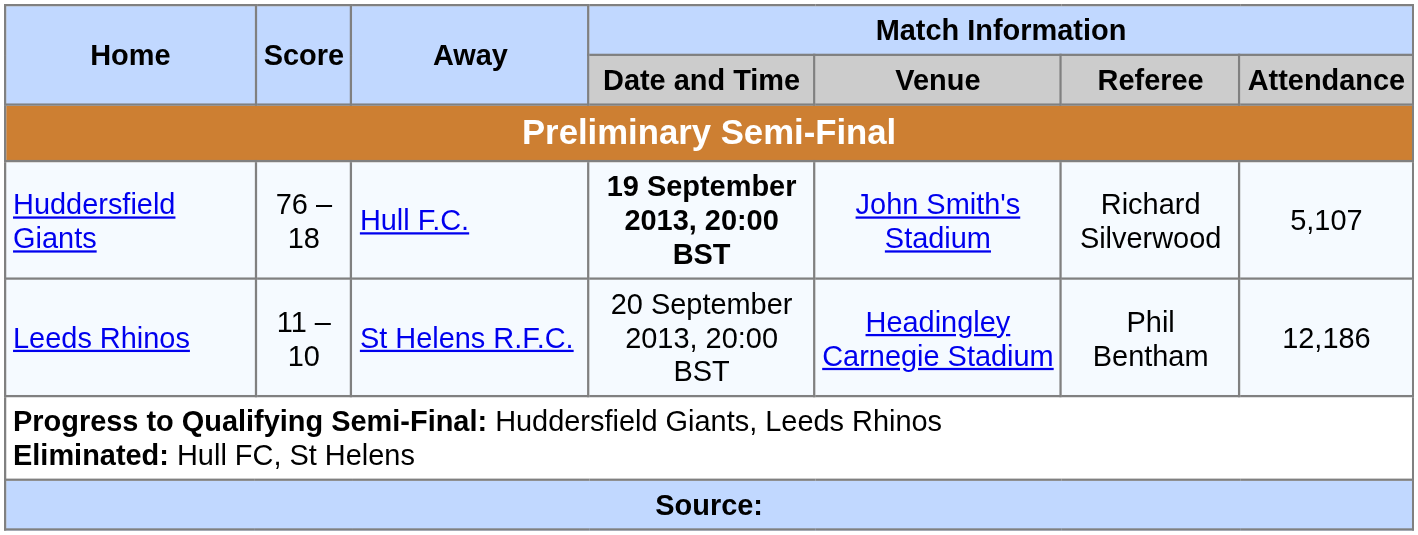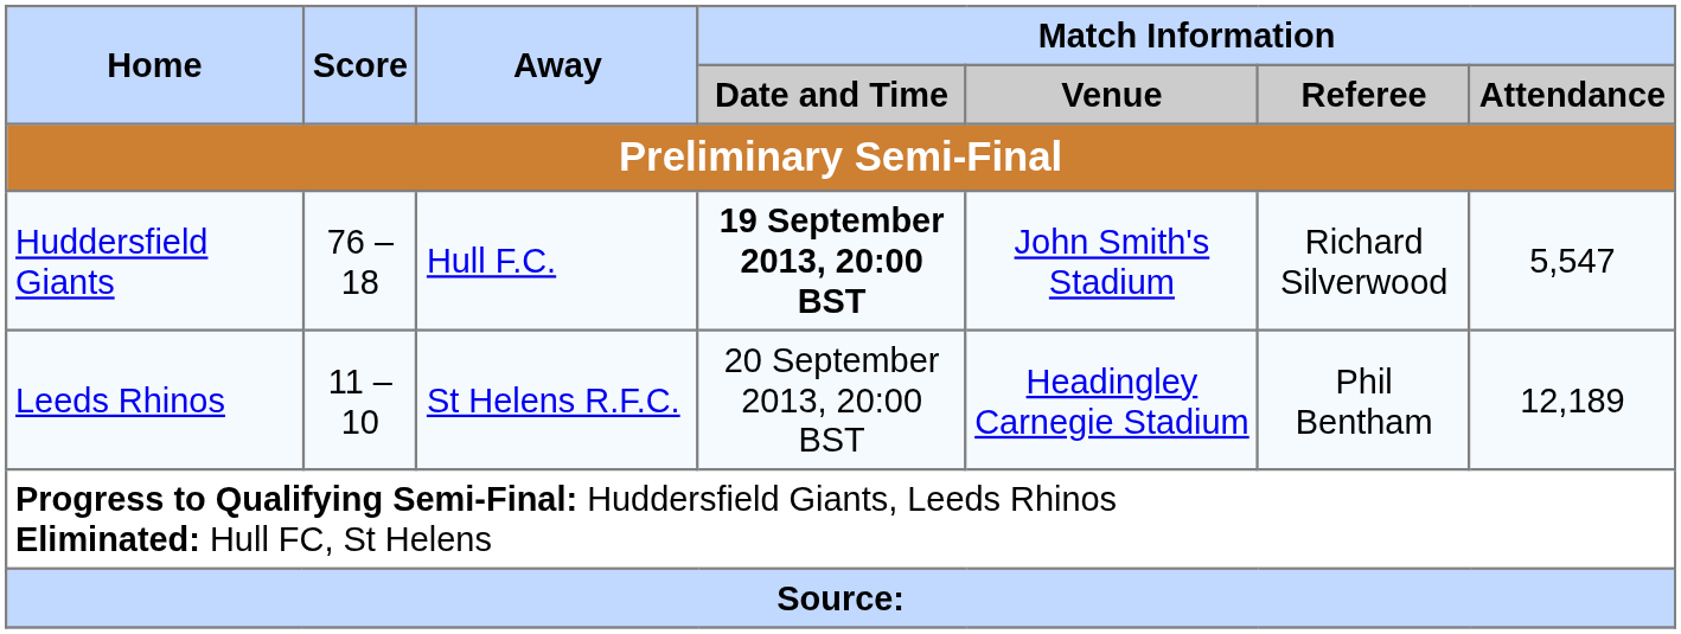 <table border=1 style="border-collapse:collapse; font-size:80%; text-align:center;" cellpadding=3 cellspacing=0 width=100%>
 <tr bgcolor=#C1D8FF>
 <th rowspan=2 width=19%>Home</th>
 <th rowspan=2 width=6%>Score</th>
 <th rowspan=2 width=19%>Away</th>
 <th colspan=6>Match Information</th>
 </tr>
 <tr bgcolor=#CCCCCC>
 <th width=17%>Date and Time</th>
 <th width=19%>Venue</th>
 <th width=13%>Referee</th>
 <th width=7%>Attendance</th>
 </tr>
 <tr>
 <td style="background:#CD7F32; color:white" align=center colspan=9><big><strong>Preliminary Semi-Final</strong></big></td>
 </tr>
 <tr bgcolor=#F5FAFF>
 <td align=left> <a href='#'>Huddersfield Giants</a></td>
 <td>76 – 18</td>
 <td align=left> <a href='#'>Hull F.C.</a></td>
 <td><strong>19 September 2013, 20:00 BST</strong></td>
 <td><a href='#'>John Smith's Stadium</a></td>
 <td>Richard Silverwood</td>
-<td>5,107</td>
+<td>5,547</td>
 </tr>
 <tr bgcolor=#F5FAFF>
 <td align=left> <a href='#'>Leeds Rhinos</a></td>
 <td>11 – 10</td>
 <td align=left> <a href='#'>St Helens R.F.C.</a></td>
 <td>20 September 2013, 20:00 BST</td>
 <td><a href='#'>Headingley Carnegie Stadium</a></td>
 <td>Phil Bentham</td>
-<td>12,186</td>
+<td>12,189</td>
 </tr>
 <tr>
 <td colspan="7" align="left"><strong>Progress to Qualifying Semi-Final:</strong> Huddersfield Giants, Leeds Rhinos <br><strong>Eliminated:</strong> Hull FC, St Helens</td>
 </tr>
 <tr bgcolor=#C1D8FF>
 <th colspan=12>Source:</th>
 </tr>
 </table>
